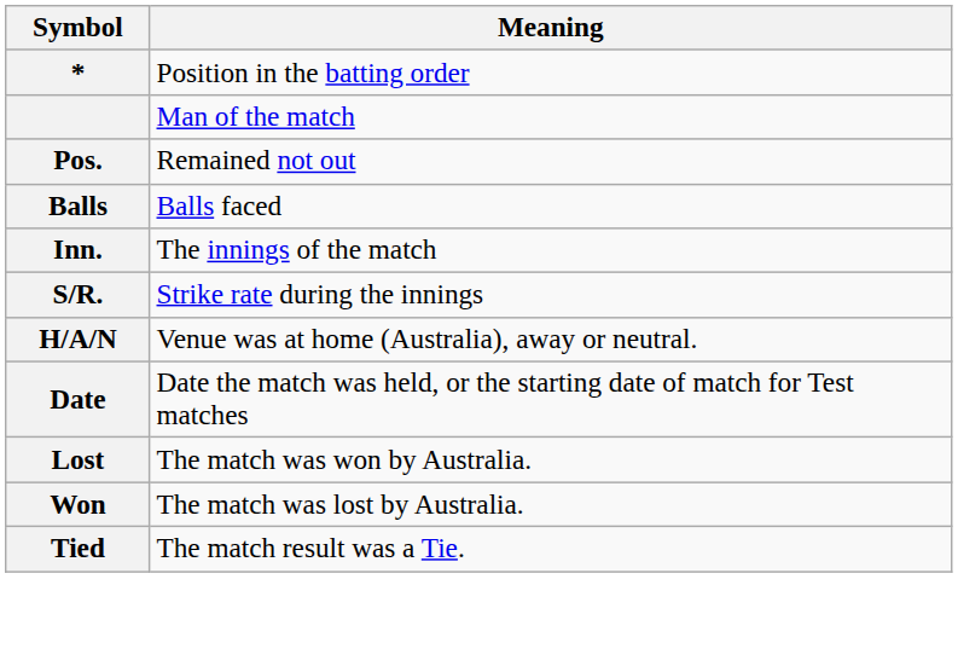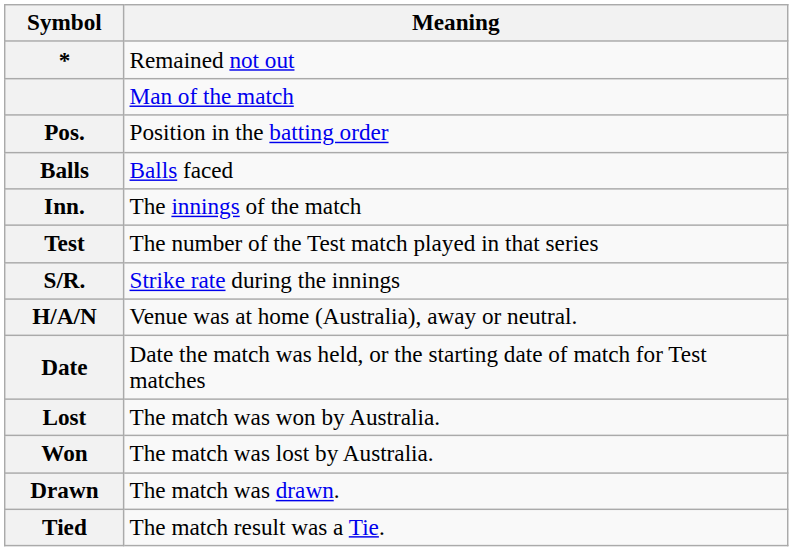 <table class="wikitable plainrowheaders" border="1">
 <tr>
 <th scope="col" style="width:75px">Symbol</th>
 <th scope="col" style="width:450px">Meaning</th>
 </tr>
 <tr>
 <th scope="row">*</th>
-<td>Position in the <a href='#'>batting order</a></td>
+<td>Remained <a href='#'>not out</a></td>
 </tr>
 <tr>
 <th scope="row"></th>
 <td><a href='#'>Man of the match</a></td>
 </tr>
 <tr>
 <th scope="row">Pos.</th>
-<td>Remained <a href='#'>not out</a></td>
+<td>Position in the <a href='#'>batting order</a></td>
 </tr>
 <tr>
 <th scope="row">Balls</th>
 <td><a href='#'>Balls</a> faced</td>
 </tr>
 <tr>
 <th scope="row">Inn.</th>
 <td>The <a href='#'>innings</a> of the match</td>
+</tr>
+<tr>
+<th scope="row">Test</th>
+<td>The number of the Test match played in that series</td>
 </tr>
 <tr>
 <th scope="row">S/R.</th>
 <td><a href='#'>Strike rate</a> during the innings</td>
 </tr>
 <tr>
 <th scope="row">H/A/N</th>
 <td>Venue was at home (Australia), away or neutral.</td>
 </tr>
 <tr>
 <th scope="row">Date</th>
 <td>Date the match was held, or the starting date of match for Test matches</td>
 </tr>
 <tr>
 <th scope="row">Lost</th>
 <td>The match was won by Australia.</td>
 </tr>
 <tr>
 <th scope="row">Won</th>
 <td>The match was lost by Australia.</td>
 </tr>
 <tr>
+<th scope="row">Drawn</th>
+<td>The match was <a href='#'>drawn</a>.</td>
+</tr>
+<tr>
 <th scope="row">Tied</th>
 <td>The match result was a <a href='#'>Tie</a>.</td>
 </tr>
 </table>
